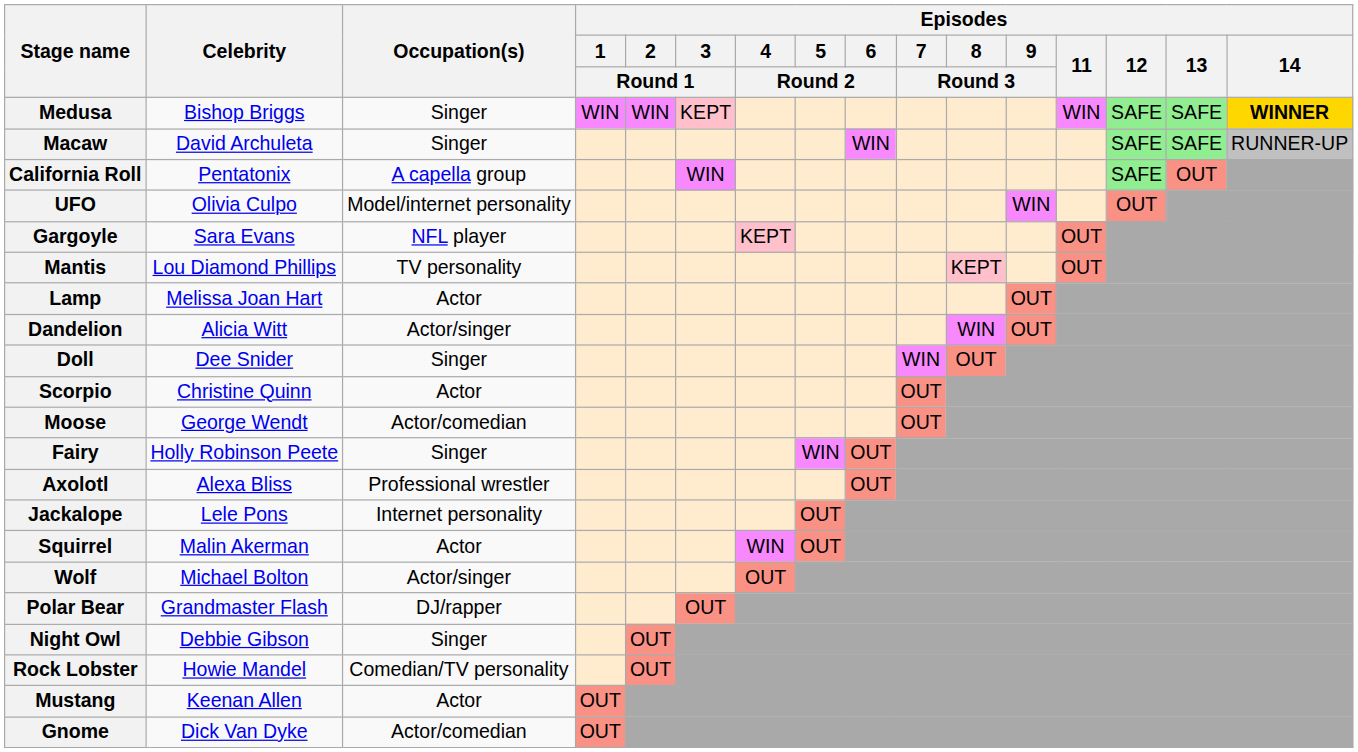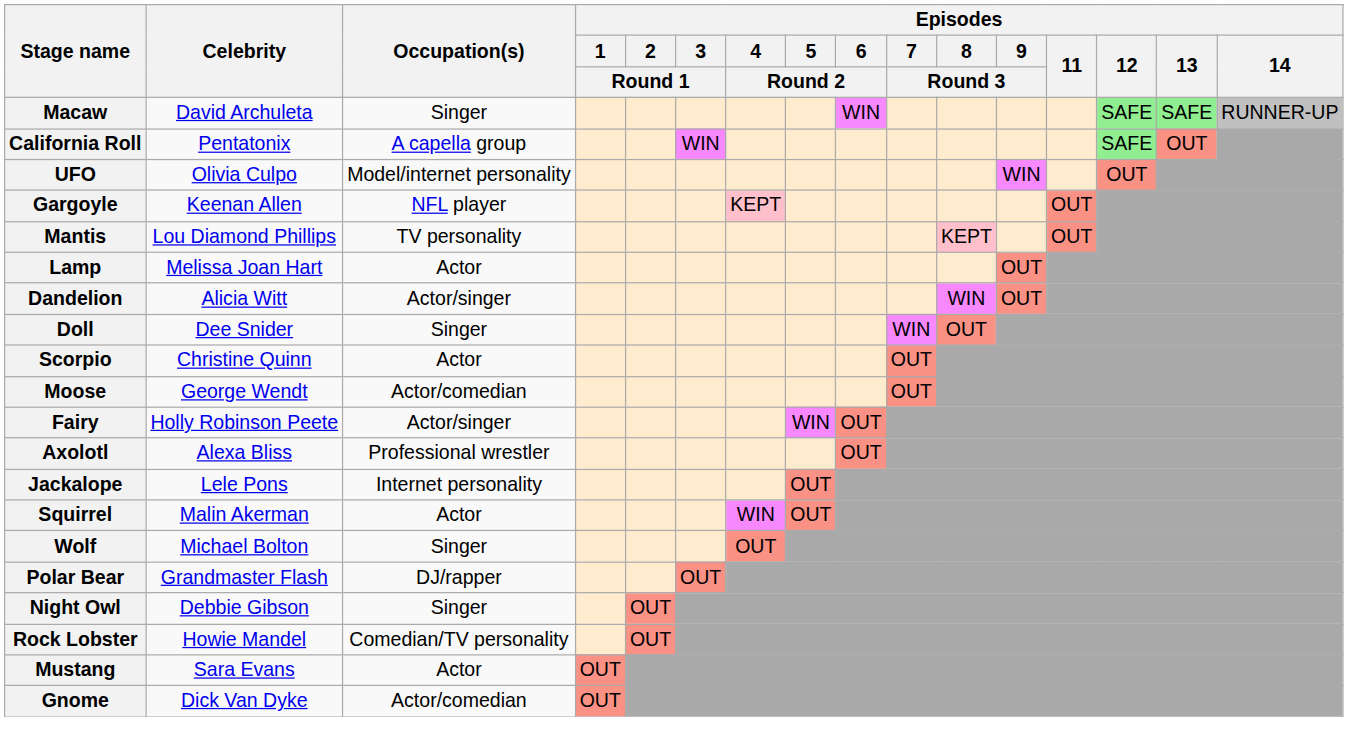 <table class="wikitable nowrap" style="text-align:center; ">
 <tr>
 <th rowspan=3>Stage name</th>
 <th rowspan=3>Celebrity</th>
 <th rowspan=3>Occupation(s)</th>
 <th colspan="13">Episodes</th>
 </tr>
 <tr>
 <th>1</th>
 <th>2</th>
 <th>3</th>
 <th>4</th>
 <th>5</th>
 <th>6</th>
 <th>7</th>
 <th>8</th>
 <th>9</th>
 <th rowspan="2">11</th>
 <th rowspan="2">12</th>
 <th rowspan="2">13</th>
 <th rowspan="2">14</th>
 </tr>
 <tr>
 <th colspan=3>Round 1</th>
 <th colspan=3>Round 2</th>
 <th colspan=3>Round 3</th>
-</tr>
-<tr>
-<th>Medusa</th>
-<td><a href='#'>Bishop Briggs</a></td>
-<td>Singer</td>
-<td bgcolor="#F888FD">WIN</td>
-<td bgcolor="#F888FD">WIN</td>
-<td bgcolor="pink">KEPT</td>
-<td bgcolor=#FFEBCD></td>
-<td bgcolor=#FFEBCD></td>
-<td bgcolor=#FFEBCD></td>
-<td bgcolor=#FFEBCD></td>
-<td bgcolor=#FFEBCD></td>
-<td bgcolor=#FFEBCD></td>
-<td bgcolor="#F888FD">WIN</td>
-<td bgcolor=lightgreen>SAFE</td>
-<td bgcolor=lightgreen>SAFE</td>
-<td bgcolor=gold><strong>WINNER</strong></td>
 </tr>
 <tr>
 <th>Macaw</th>
 <td><a href='#'>David Archuleta</a></td>
 <td>Singer</td>
 <td bgcolor=#FFEBCD></td>
 <td bgcolor=#FFEBCD></td>
 <td bgcolor=#FFEBCD></td>
 <td bgcolor=#FFEBCD></td>
 <td bgcolor=#FFEBCD></td>
 <td bgcolor="#F888FD">WIN</td>
 <td bgcolor=#FFEBCD></td>
 <td bgcolor=#FFEBCD></td>
 <td bgcolor=#FFEBCD></td>
 <td bgcolor=#FFEBCD></td>
 <td bgcolor=lightgreen>SAFE</td>
 <td bgcolor=lightgreen>SAFE</td>
 <td bgcolor=silver>RUNNER-UP</td>
 </tr>
 <tr>
 <th>California Roll</th>
 <td><a href='#'>Pentatonix</a></td>
 <td><a href='#'>A capella</a> group</td>
 <td bgcolor=#FFEBCD></td>
 <td bgcolor=#FFEBCD></td>
 <td bgcolor="#F888FD">WIN</td>
 <td bgcolor=#FFEBCD></td>
 <td bgcolor=#FFEBCD></td>
 <td bgcolor=#FFEBCD></td>
 <td bgcolor=#FFEBCD></td>
 <td bgcolor=#FFEBCD></td>
 <td bgcolor=#FFEBCD></td>
 <td bgcolor=#FFEBCD></td>
 <td bgcolor=lightgreen>SAFE</td>
 <td bgcolor=#F99185>OUT</td>
 <td bgcolor=darkgrey></td>
 </tr>
 <tr>
 <th>UFO</th>
 <td><a href='#'>Olivia Culpo</a></td>
 <td>Model/internet personality</td>
 <td bgcolor=#FFEBCD></td>
 <td bgcolor=#FFEBCD></td>
 <td bgcolor=#FFEBCD></td>
 <td bgcolor=#FFEBCD></td>
 <td bgcolor=#FFEBCD></td>
 <td bgcolor=#FFEBCD></td>
 <td bgcolor=#FFEBCD></td>
 <td bgcolor=#FFEBCD></td>
 <td bgcolor="#F888FD">WIN</td>
 <td bgcolor=#FFEBCD></td>
 <td bgcolor=#F99185>OUT</td>
 <td colspan=2 bgcolor=darkgrey></td>
 </tr>
 <tr>
 <th>Gargoyle</th>
-<td><a href='#'>Sara Evans</a></td>
+<td><a href='#'>Keenan Allen</a></td>
 <td><a href='#'>NFL</a> player</td>
 <td bgcolor=#FFEBCD></td>
 <td bgcolor=#FFEBCD></td>
 <td bgcolor=#FFEBCD></td>
 <td bgcolor="pink">KEPT</td>
 <td bgcolor=#FFEBCD></td>
 <td bgcolor=#FFEBCD></td>
 <td bgcolor=#FFEBCD></td>
 <td bgcolor=#FFEBCD></td>
 <td bgcolor=#FFEBCD></td>
 <td bgcolor=#F99185>OUT</td>
 <td colspan=3 bgcolor=darkgrey></td>
 </tr>
 <tr>
 <th>Mantis</th>
 <td><a href='#'>Lou Diamond Phillips</a></td>
 <td>TV personality</td>
 <td bgcolor=#FFEBCD></td>
 <td bgcolor=#FFEBCD></td>
 <td bgcolor=#FFEBCD></td>
 <td bgcolor=#FFEBCD></td>
 <td bgcolor=#FFEBCD></td>
 <td bgcolor=#FFEBCD></td>
 <td bgcolor=#FFEBCD></td>
 <td bgcolor="pink">KEPT</td>
 <td bgcolor=#FFEBCD></td>
 <td bgcolor=#F99185>OUT</td>
 <td colspan=3 bgcolor=darkgrey></td>
 </tr>
 <tr>
 <th>Lamp</th>
 <td><a href='#'>Melissa Joan Hart</a></td>
 <td>Actor</td>
 <td bgcolor=#FFEBCD></td>
 <td bgcolor=#FFEBCD></td>
 <td bgcolor=#FFEBCD></td>
 <td bgcolor=#FFEBCD></td>
 <td bgcolor=#FFEBCD></td>
 <td bgcolor=#FFEBCD></td>
 <td bgcolor=#FFEBCD></td>
 <td bgcolor=#FFEBCD></td>
 <td bgcolor=#F99185>OUT</td>
 <td colspan=4 bgcolor=darkgrey></td>
 </tr>
 <tr>
 <th>Dandelion</th>
 <td><a href='#'>Alicia Witt</a></td>
 <td>Actor/singer</td>
 <td bgcolor=#FFEBCD></td>
 <td bgcolor=#FFEBCD></td>
 <td bgcolor=#FFEBCD></td>
 <td bgcolor=#FFEBCD></td>
 <td bgcolor=#FFEBCD></td>
 <td bgcolor=#FFEBCD></td>
 <td bgcolor=#FFEBCD></td>
 <td bgcolor="#F888FD">WIN</td>
 <td bgcolor=#F99185>OUT</td>
 <td colspan=4 bgcolor=darkgrey></td>
 </tr>
 <tr>
 <th>Doll</th>
 <td><a href='#'>Dee Snider</a></td>
 <td>Singer</td>
 <td bgcolor=#FFEBCD></td>
 <td bgcolor=#FFEBCD></td>
 <td bgcolor=#FFEBCD></td>
 <td bgcolor=#FFEBCD></td>
 <td bgcolor=#FFEBCD></td>
 <td bgcolor=#FFEBCD></td>
 <td bgcolor="#F888FD">WIN</td>
 <td bgcolor=#F99185>OUT</td>
 <td colspan=5 bgcolor=darkgrey></td>
 </tr>
 <tr>
 <th>Scorpio</th>
 <td><a href='#'>Christine Quinn</a></td>
 <td>Actor</td>
 <td bgcolor=#FFEBCD></td>
 <td bgcolor=#FFEBCD></td>
 <td bgcolor=#FFEBCD></td>
 <td bgcolor=#FFEBCD></td>
 <td bgcolor=#FFEBCD></td>
 <td bgcolor=#FFEBCD></td>
 <td bgcolor=#F99185>OUT</td>
 <td colspan=6 bgcolor=darkgrey></td>
 </tr>
 <tr>
 <th>Moose</th>
 <td><a href='#'>George Wendt</a></td>
 <td>Actor/comedian</td>
 <td bgcolor=#FFEBCD></td>
 <td bgcolor=#FFEBCD></td>
 <td bgcolor=#FFEBCD></td>
 <td bgcolor=#FFEBCD></td>
 <td bgcolor=#FFEBCD></td>
 <td bgcolor=#FFEBCD></td>
 <td bgcolor=#F99185>OUT</td>
 <td colspan=6 bgcolor=darkgrey></td>
 </tr>
 <tr>
 <th>Fairy</th>
 <td><a href='#'>Holly Robinson Peete</a></td>
-<td>Singer</td>
+<td>Actor/singer</td>
 <td bgcolor=#FFEBCD></td>
 <td bgcolor=#FFEBCD></td>
 <td bgcolor=#FFEBCD></td>
 <td bgcolor=#FFEBCD></td>
 <td bgcolor="#F888FD">WIN</td>
 <td bgcolor=#F99185>OUT</td>
 <td colspan=7 bgcolor=darkgrey></td>
 </tr>
 <tr>
 <th>Axolotl</th>
 <td><a href='#'>Alexa Bliss</a></td>
 <td>Professional wrestler</td>
 <td bgcolor=#FFEBCD></td>
 <td bgcolor=#FFEBCD></td>
 <td bgcolor=#FFEBCD></td>
 <td bgcolor=#FFEBCD></td>
 <td bgcolor=#FFEBCD></td>
 <td bgcolor=#F99185>OUT</td>
 <td colspan=7 bgcolor=darkgrey></td>
 </tr>
 <tr>
 <th>Jackalope</th>
 <td><a href='#'>Lele Pons</a></td>
 <td>Internet personality</td>
 <td bgcolor=#FFEBCD></td>
 <td bgcolor=#FFEBCD></td>
 <td bgcolor=#FFEBCD></td>
 <td bgcolor=#FFEBCD></td>
 <td bgcolor=#F99185>OUT</td>
 <td colspan=8 bgcolor=darkgrey></td>
 </tr>
 <tr>
 <th>Squirrel</th>
 <td><a href='#'>Malin Akerman</a></td>
 <td>Actor</td>
 <td bgcolor=#FFEBCD></td>
 <td bgcolor=#FFEBCD></td>
 <td bgcolor=#FFEBCD></td>
 <td bgcolor="#F888FD">WIN</td>
 <td bgcolor=#F99185>OUT</td>
 <td colspan=8 bgcolor=darkgrey></td>
 </tr>
 <tr>
 <th>Wolf</th>
 <td><a href='#'>Michael Bolton</a></td>
-<td>Actor/singer</td>
+<td>Singer</td>
 <td bgcolor=#FFEBCD></td>
 <td bgcolor=#FFEBCD></td>
 <td bgcolor=#FFEBCD></td>
 <td bgcolor=#F99185>OUT</td>
 <td colspan=9 bgcolor=darkgrey></td>
 </tr>
 <tr>
 <th>Polar Bear</th>
 <td><a href='#'>Grandmaster Flash</a></td>
 <td>DJ/rapper</td>
 <td bgcolor=#FFEBCD></td>
 <td bgcolor=#FFEBCD></td>
 <td bgcolor=#F99185>OUT</td>
 <td colspan=10 bgcolor=darkgrey></td>
 </tr>
 <tr>
 <th>Night Owl</th>
 <td><a href='#'>Debbie Gibson</a></td>
 <td>Singer</td>
 <td bgcolor=#FFEBCD></td>
 <td bgcolor=#F99185>OUT</td>
 <td colspan=11 bgcolor=darkgrey></td>
 </tr>
 <tr>
 <th>Rock Lobster</th>
 <td><a href='#'>Howie Mandel</a></td>
 <td>Comedian/TV personality</td>
 <td bgcolor=#FFEBCD></td>
 <td bgcolor=#F99185>OUT</td>
 <td colspan=11 bgcolor=darkgrey></td>
 </tr>
 <tr>
 <th>Mustang</th>
-<td><a href='#'>Keenan Allen</a></td>
+<td><a href='#'>Sara Evans</a></td>
 <td>Actor</td>
 <td bgcolor=#F99185>OUT</td>
 <td colspan=12 bgcolor=darkgrey></td>
 </tr>
 <tr>
 <th>Gnome</th>
 <td><a href='#'>Dick Van Dyke</a></td>
 <td>Actor/comedian</td>
 <td bgcolor=#F99185>OUT</td>
 <td colspan=12 bgcolor=darkgrey></td>
 </tr>
 </table>
